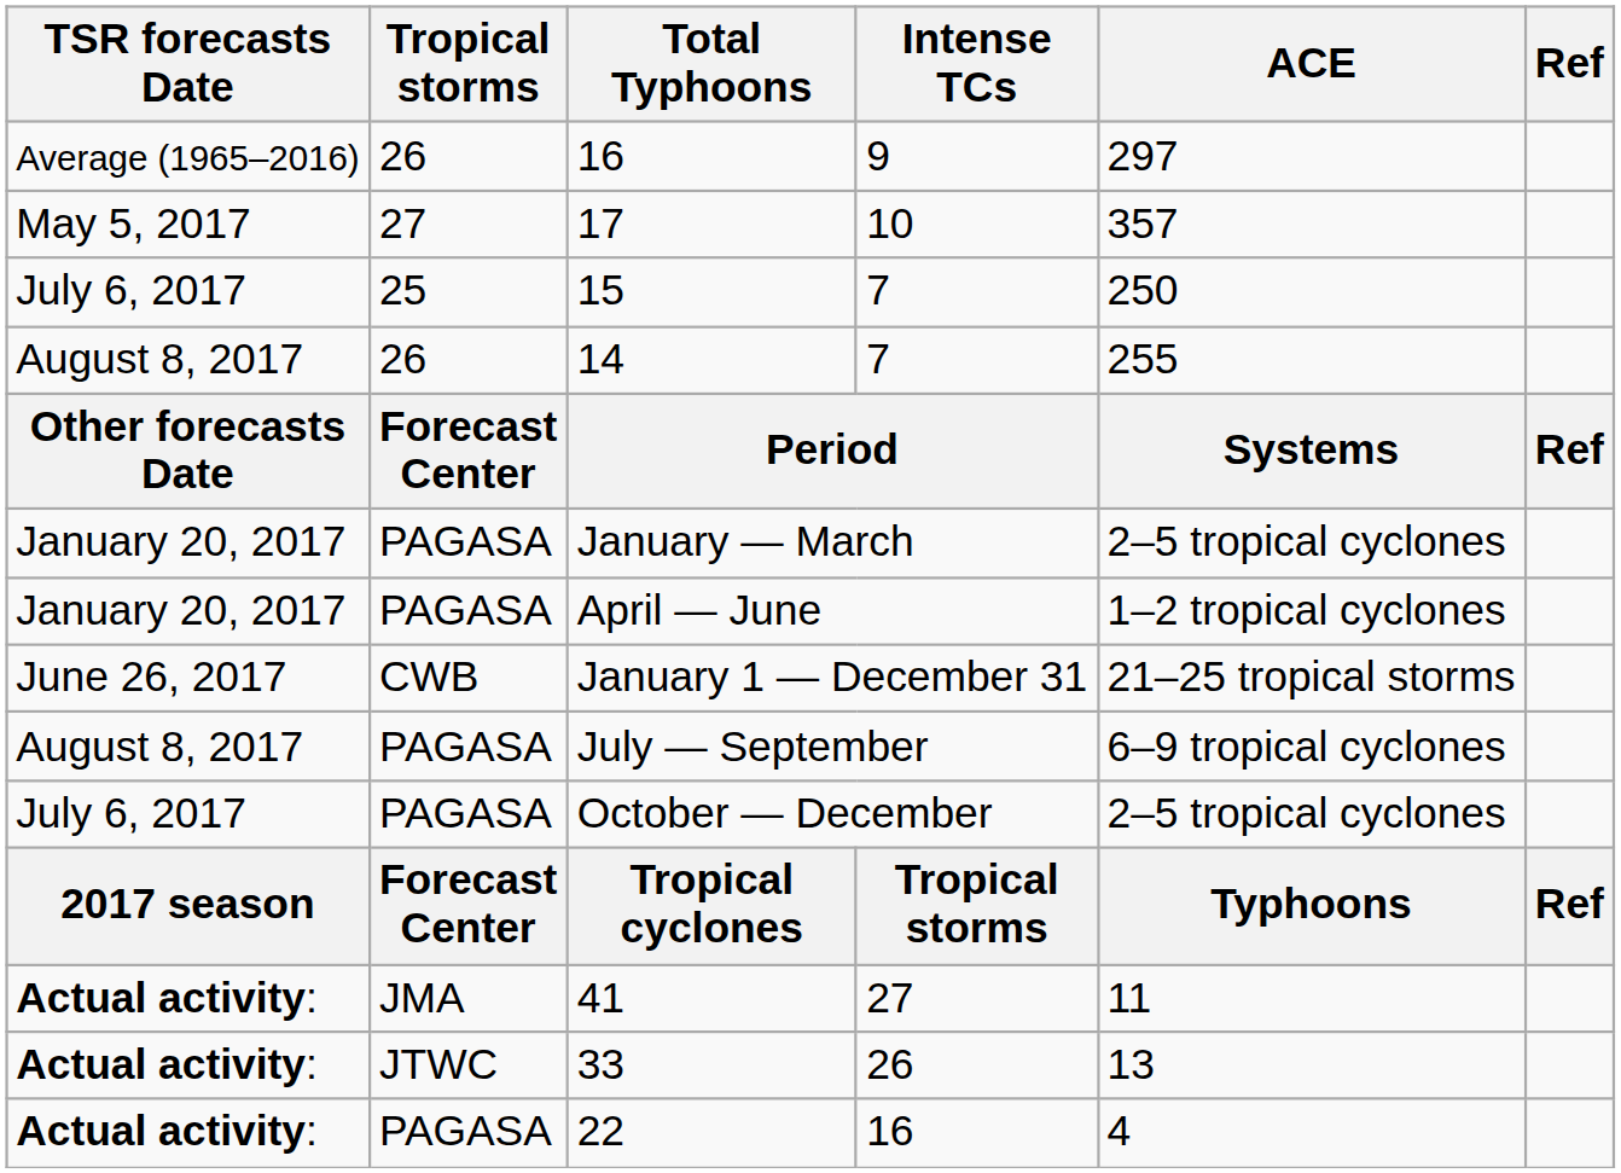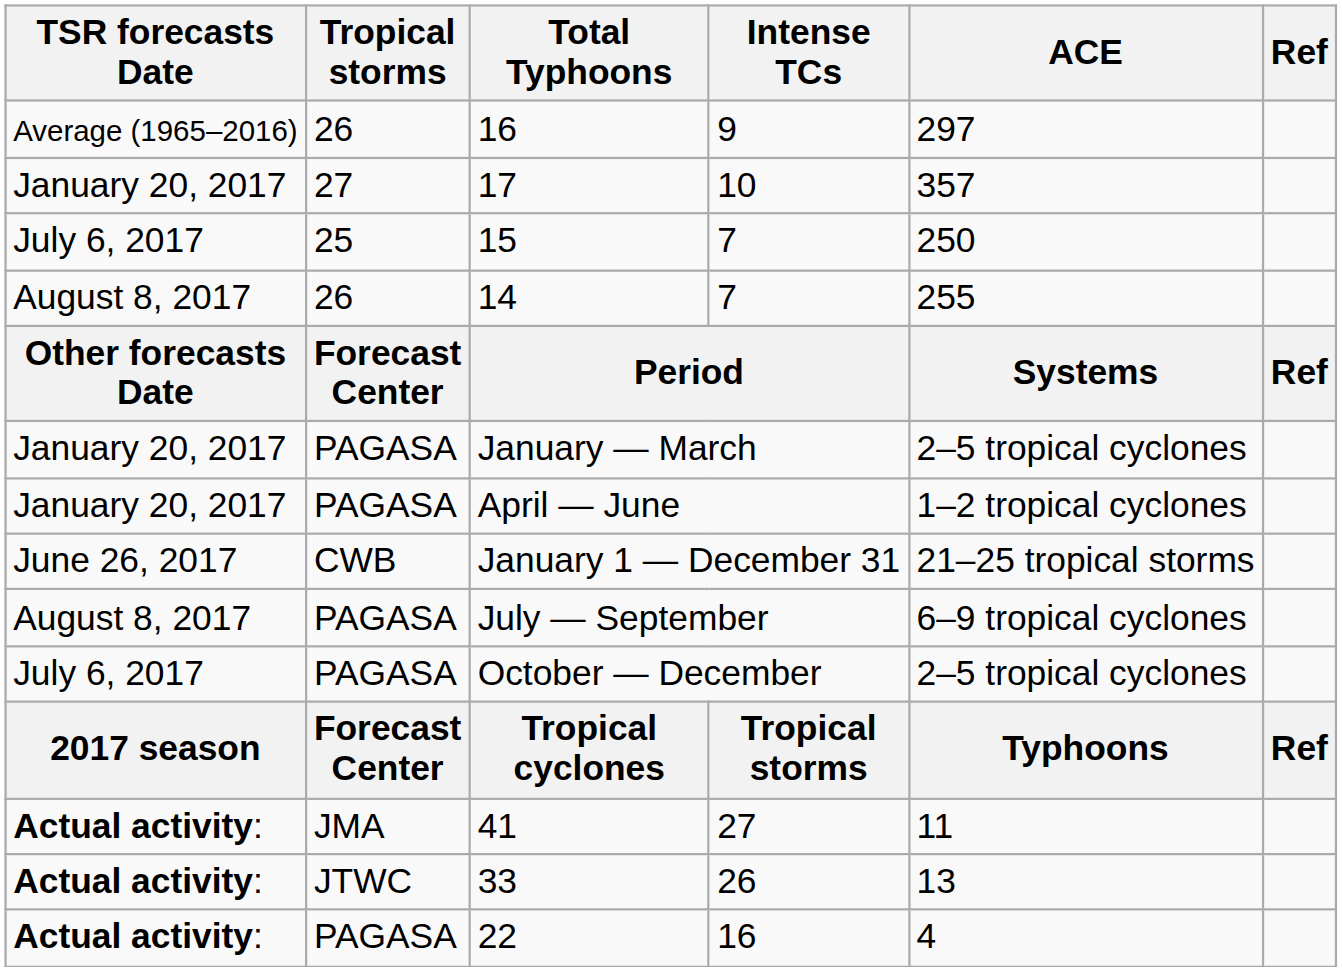 <table class="wikitable" style="float:right">
 <tr>
 <th>TSR forecasts<br>Date</th>
 <th>Tropical<br>storms</th>
 <th>Total<br>Typhoons</th>
 <th>Intense<br>TCs</th>
 <th>ACE</th>
 <th>Ref</th>
 </tr>
 <tr>
 <td><small>Average (1965–2016)</small></td>
 <td>26</td>
 <td>16</td>
 <td>9</td>
 <td>297</td>
 <td></td>
 </tr>
 <tr>
-<td>May 5, 2017</td>
+<td>January 20, 2017</td>
 <td>27</td>
 <td>17</td>
 <td>10</td>
 <td>357</td>
 <td></td>
 </tr>
 <tr>
 <td>July 6, 2017</td>
 <td>25</td>
 <td>15</td>
 <td>7</td>
 <td>250</td>
 <td></td>
 </tr>
 <tr>
 <td>August 8, 2017</td>
 <td>26</td>
 <td>14</td>
 <td>7</td>
 <td>255</td>
 <td></td>
 </tr>
 <tr>
 <th>Other forecasts<br>Date</th>
 <th>Forecast<br>Center</th>
 <th colspan=2>Period</th>
 <th>Systems</th>
 <th>Ref</th>
 </tr>
 <tr>
 <td>January 20, 2017</td>
 <td>PAGASA</td>
 <td colspan=2>January — March</td>
 <td>2–5 tropical cyclones</td>
 <td></td>
 </tr>
 <tr>
 <td>January 20, 2017</td>
 <td>PAGASA</td>
 <td colspan=2>April — June</td>
 <td>1–2 tropical cyclones</td>
 <td></td>
 </tr>
 <tr>
 <td>June 26, 2017</td>
 <td>CWB</td>
 <td colspan=2>January 1 — December 31</td>
 <td>21–25 tropical storms</td>
 <td></td>
 </tr>
 <tr>
 <td>August 8, 2017</td>
 <td>PAGASA</td>
 <td colspan=2>July — September</td>
 <td>6–9 tropical cyclones</td>
 <td></td>
 </tr>
 <tr>
 <td>July 6, 2017</td>
 <td>PAGASA</td>
 <td colspan=2>October — December</td>
 <td>2–5 tropical cyclones</td>
 <td></td>
 </tr>
 <tr>
 <th>2017 season</th>
 <th>Forecast<br>Center</th>
 <th>Tropical<br>cyclones</th>
 <th>Tropical<br>storms</th>
 <th>Typhoons</th>
 <th>Ref</th>
 </tr>
 <tr>
 <td><strong>Actual activity</strong>:</td>
 <td>JMA</td>
 <td>41</td>
 <td>27</td>
 <td>11</td>
 <td></td>
 </tr>
 <tr>
 <td><strong>Actual activity</strong>:</td>
 <td>JTWC</td>
 <td>33</td>
 <td>26</td>
 <td>13</td>
 <td></td>
 </tr>
 <tr>
 <td><strong>Actual activity</strong>:</td>
 <td>PAGASA</td>
 <td>22</td>
 <td>16</td>
 <td>4</td>
 <td></td>
 </tr>
 </table>
